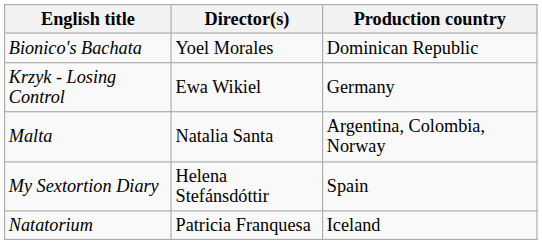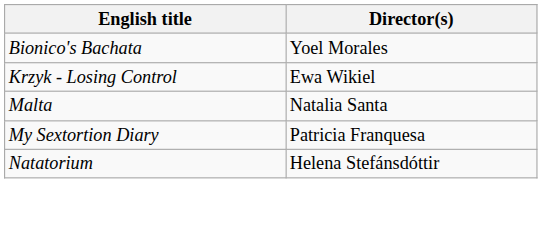 <table class="wikitable plainrowheaders" style="width:75%; margin-bottom:4px">
 <tr>
 <th scope="col">English title</th>
 <th scope="col">Director(s)</th>
-<th scope="col">Production country</th>
 </tr>
 <tr>
 <td scope="row"><em>Bionico's Bachata</em></td>
 <td>Yoel Morales</td>
-<td>Dominican Republic</td>
 </tr>
 <tr>
 <td scope="row"><em>Krzyk - Losing Control</em></td>
 <td>Ewa Wikiel</td>
-<td>Germany</td>
 </tr>
 <tr>
 <td scope="row"><em>Malta</em></td>
 <td>Natalia Santa</td>
-<td>Argentina, Colombia, Norway</td>
 </tr>
 <tr>
 <td scope="row"><em>My Sextortion Diary</em></td>
-<td>Helena Stefánsdóttir</td>
-<td>Spain</td>
+<td>Patricia Franquesa</td>
 </tr>
 <tr>
 <td scope="row"><em>Natatorium</em></td>
-<td>Patricia Franquesa</td>
-<td>Iceland</td>
+<td>Helena Stefánsdóttir</td>
 </tr>
 </table>
